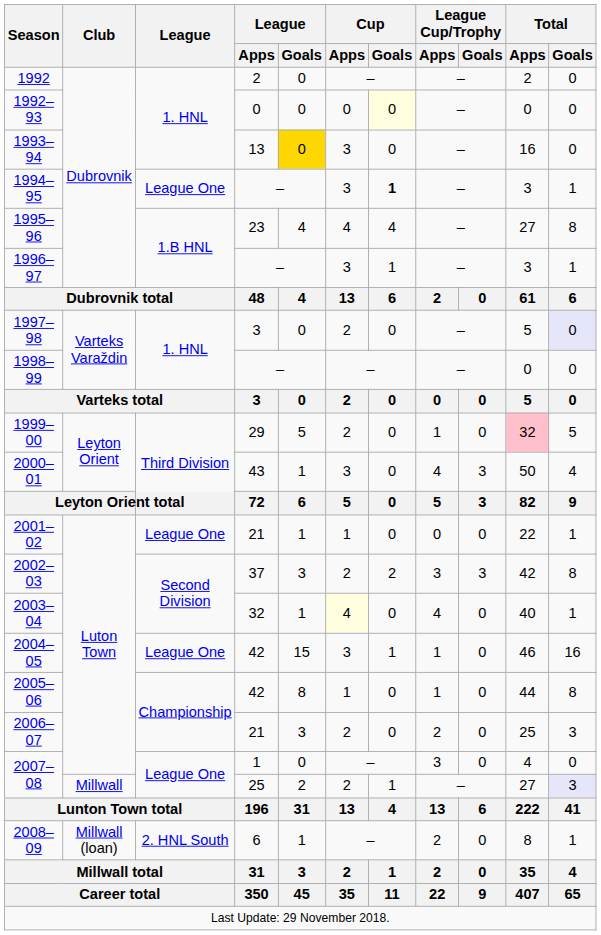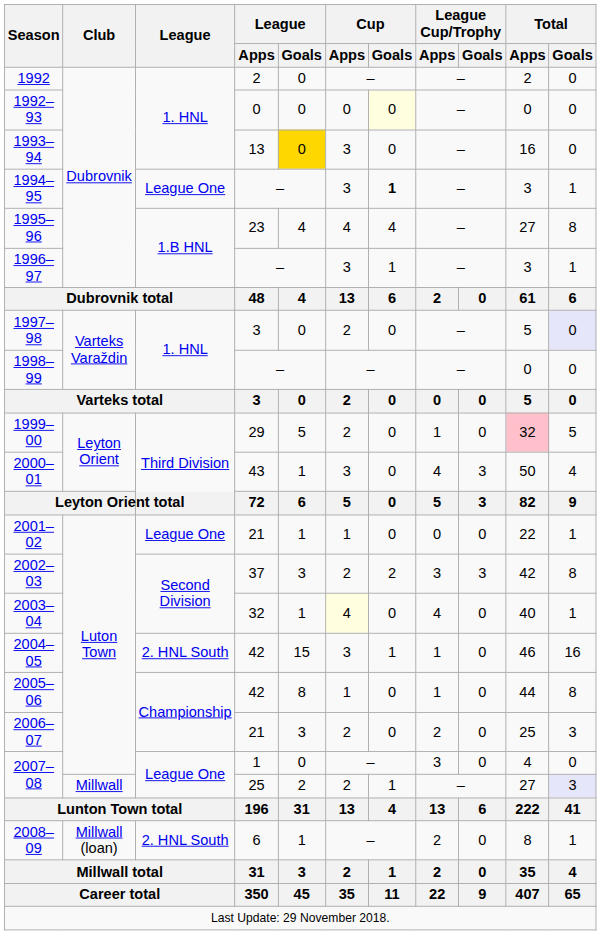 <table class="wikitable" style="font-size:100%; text-align: center">
 <tr>
 <th rowspan="2">Season</th>
 <th rowspan="2">Club</th>
 <th rowspan="2">League</th>
 <th colspan="2">League</th>
 <th colspan="2">Cup</th>
 <th colspan="2">League Cup/Trophy</th>
 <th colspan="2">Total</th>
 </tr>
 <tr>
 <th>Apps</th>
 <th>Goals</th>
 <th>Apps</th>
 <th>Goals</th>
 <th>Apps</th>
 <th>Goals</th>
 <th>Apps</th>
 <th>Goals</th>
 </tr>
 <tr>
 <td><a href='#'>1992</a></td>
 <td rowspan="6" valign="center"><a href='#'>Dubrovnik</a></td>
 <td rowspan="3" valign="center"><a href='#'>1. HNL</a></td>
 <td>2</td>
 <td>0</td>
 <td colspan="2">–</td>
 <td colspan="2">–</td>
 <td>2</td>
 <td>0</td>
 </tr>
 <tr>
 <td><a href='#'>1992–93</a></td>
 <td>0</td>
 <td>0</td>
 <td>0</td>
 <td style="background: lightyellow;">0</td>
 <td colspan="2">–</td>
 <td>0</td>
 <td>0</td>
 </tr>
 <tr>
 <td><a href='#'>1993–94</a></td>
 <td>13</td>
 <td style="background: gold;">0</td>
 <td>3</td>
 <td>0</td>
 <td colspan="2">–</td>
 <td>16</td>
 <td>0</td>
 </tr>
 <tr>
 <td><a href='#'>1994–95</a></td>
 <td rowspan="1" valign="center"><a href='#'>League One</a></td>
 <td colspan="2">–</td>
 <td>3</td>
 <td><strong>1</strong></td>
 <td colspan="2">–</td>
 <td>3</td>
 <td>1</td>
 </tr>
 <tr>
 <td><a href='#'>1995–96</a></td>
 <td rowspan="2" valign="center"><a href='#'>1.B HNL</a></td>
 <td>23</td>
 <td>4</td>
 <td>4</td>
 <td>4</td>
 <td colspan="2">–</td>
 <td>27</td>
 <td>8</td>
 </tr>
 <tr>
 <td><a href='#'>1996–97</a></td>
 <td colspan="2">–</td>
 <td>3</td>
 <td>1</td>
 <td colspan="2">–</td>
 <td>3</td>
 <td>1</td>
 </tr>
 <tr>
 <th colspan=3>Dubrovnik total</th>
 <th>48</th>
 <th>4</th>
 <th>13</th>
 <th>6</th>
 <th>2</th>
 <th>0</th>
 <th>61</th>
 <th>6</th>
 </tr>
 <tr>
 <td><a href='#'>1997–98</a></td>
 <td rowspan="2" valign="center"><a href='#'>Varteks Varaždin</a></td>
 <td rowspan="2" valign="center"><a href='#'>1. HNL</a></td>
 <td>3</td>
 <td>0</td>
 <td>2</td>
 <td>0</td>
 <td colspan="2">–</td>
 <td>5</td>
 <td style="background: lavender;">0</td>
 </tr>
 <tr>
 <td><a href='#'>1998–99</a></td>
 <td colspan="2">–</td>
 <td colspan="2">–</td>
 <td colspan="2">–</td>
 <td>0</td>
 <td>0</td>
 </tr>
 <tr>
 <th colspan=3>Varteks total</th>
 <th>3</th>
 <th>0</th>
 <th>2</th>
 <th>0</th>
 <th>0</th>
 <th>0</th>
 <th>5</th>
 <th>0</th>
 </tr>
 <tr>
 <td><a href='#'>1999–00</a></td>
 <td rowspan="2" valign="center"><a href='#'>Leyton Orient</a></td>
 <td rowspan="3" valign="center"><a href='#'>Third Division</a></td>
 <td>29</td>
 <td>5</td>
 <td>2</td>
 <td>0</td>
 <td>1</td>
 <td>0</td>
 <td style="background: pink;">32</td>
 <td>5</td>
 </tr>
 <tr>
 <td><a href='#'>2000–01</a></td>
 <td>43</td>
 <td>1</td>
 <td>3</td>
 <td>0</td>
 <td>4</td>
 <td>3</td>
 <td>50</td>
 <td>4</td>
 </tr>
 <tr>
 <th colspan=3>Leyton Orient total</th>
 <th>72</th>
 <th>6</th>
 <th>5</th>
 <th>0</th>
 <th>5</th>
 <th>3</th>
 <th>82</th>
 <th>9</th>
 </tr>
 <tr>
 <td><a href='#'>2001–02</a></td>
 <td rowspan="7" valign="center"><a href='#'>Luton Town</a></td>
 <td rowspan="1" valign="center"><a href='#'>League One</a></td>
 <td>21</td>
 <td>1</td>
 <td>1</td>
 <td>0</td>
 <td>0</td>
 <td>0</td>
 <td>22</td>
 <td>1</td>
 </tr>
 <tr>
 <td><a href='#'>2002–03</a></td>
 <td rowspan="2" valign="center"><a href='#'>Second Division</a></td>
 <td>37</td>
 <td>3</td>
 <td>2</td>
 <td>2</td>
 <td>3</td>
 <td>3</td>
 <td>42</td>
 <td>8</td>
 </tr>
 <tr>
 <td><a href='#'>2003–04</a></td>
 <td>32</td>
 <td>1</td>
 <td style="background: lightyellow;">4</td>
 <td>0</td>
 <td>4</td>
 <td>0</td>
 <td>40</td>
 <td>1</td>
 </tr>
 <tr>
 <td><a href='#'>2004–05</a></td>
-<td rowspan="1" valign="center"><a href='#'>League One</a></td>
+<td rowspan="1" valign="center"><a href='#'>2. HNL South</a></td>
 <td>42</td>
 <td>15</td>
 <td>3</td>
 <td>1</td>
 <td>1</td>
 <td>0</td>
 <td>46</td>
 <td>16</td>
 </tr>
 <tr>
 <td><a href='#'>2005–06</a></td>
 <td rowspan="2" valign="center"><a href='#'>Championship</a></td>
 <td>42</td>
 <td>8</td>
 <td>1</td>
 <td>0</td>
 <td>1</td>
 <td>0</td>
 <td>44</td>
 <td>8</td>
 </tr>
 <tr>
 <td><a href='#'>2006–07</a></td>
 <td>21</td>
 <td>3</td>
 <td>2</td>
 <td>0</td>
 <td>2</td>
 <td>0</td>
 <td>25</td>
 <td>3</td>
 </tr>
 <tr>
 <td rowspan="2" valign="center"><a href='#'>2007–08</a></td>
 <td rowspan="2" valign="center"><a href='#'>League One</a></td>
 <td>1</td>
 <td>0</td>
 <td colspan="2">–</td>
 <td>3</td>
 <td>0</td>
 <td>4</td>
 <td>0</td>
 </tr>
 <tr>
 <td rowspan="1" valign="center"><a href='#'>Millwall</a></td>
 <td>25</td>
 <td>2</td>
 <td>2</td>
 <td>1</td>
 <td colspan="2">–</td>
 <td>27</td>
 <td style="background: lavender;">3</td>
 </tr>
 <tr>
 <th colspan=3>Lunton Town total</th>
 <th>196</th>
 <th>31</th>
 <th>13</th>
 <th>4</th>
 <th>13</th>
 <th>6</th>
 <th>222</th>
 <th>41</th>
 </tr>
 <tr>
 <td><a href='#'>2008–09</a></td>
 <td><a href='#'>Millwall</a> (loan)</td>
 <td rowspan="1" valign="center"><a href='#'>2. HNL South</a></td>
 <td>6</td>
 <td>1</td>
 <td colspan="2">–</td>
 <td>2</td>
 <td>0</td>
 <td>8</td>
 <td>1</td>
 </tr>
 <tr>
 <th colspan=3>Millwall total</th>
 <th>31</th>
 <th>3</th>
 <th>2</th>
 <th>1</th>
 <th>2</th>
 <th>0</th>
 <th>35</th>
 <th>4</th>
 </tr>
 <tr>
 <th colspan=3>Career total</th>
 <th>350</th>
 <th>45</th>
 <th>35</th>
 <th>11</th>
 <th>22</th>
 <th>9</th>
 <th>407</th>
 <th>65</th>
 </tr>
 <tr>
 <td colspan="11"><small>Last Update: 29 November 2018.</small></td>
 </tr>
 </table>
